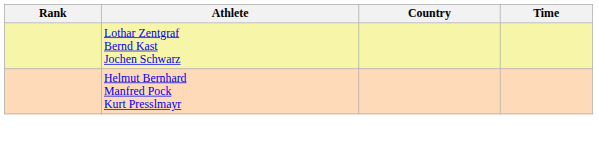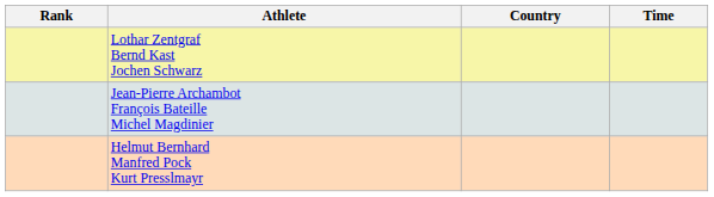 <table class="wikitable" width=90% style="font-size:100%; text-align:left;">
 <tr>
 <th>Rank</th>
 <th>Athlete</th>
 <th>Country</th>
 <th>Time</th>
 </tr>
 <tr bgcolor="#F7F6A8">
 <td align=center></td>
 <td><a href='#'>Lothar Zentgraf</a><br><a href='#'>Bernd Kast</a><br><a href='#'>Jochen Schwarz</a></td>
 <td></td>
 <td align="right"></td>
 </tr>
+<tr bgcolor="#DCE5E5">
+<td align=center></td>
+<td><a href='#'>Jean-Pierre Archambot</a><br><a href='#'>François Bateille</a><br><a href='#'>Michel Magdinier</a></td>
+<td></td>
+<td align="right"></td>
+</tr>
 <tr bgcolor="#FFDAB9">
 <td align=center></td>
 <td><a href='#'>Helmut Bernhard</a><br><a href='#'>Manfred Pock</a><br><a href='#'>Kurt Presslmayr</a></td>
 <td></td>
 <td align="right"></td>
 </tr>
 </table>
